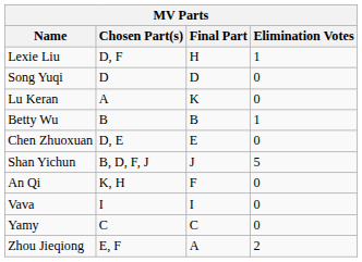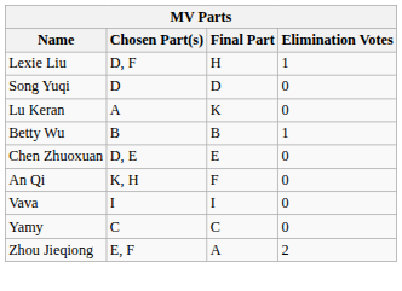 <table class="wikitable sortable">
 <tr>
 <th colspan="4">MV Parts</th>
 </tr>
 <tr>
 <th class=unsortable>Name</th>
 <th class=unsortable>Chosen Part(s)</th>
 <th>Final Part</th>
 <th>Elimination Votes</th>
 </tr>
 <tr>
 <td>Lexie Liu</td>
 <td>D, F</td>
 <td>H</td>
 <td>1</td>
 </tr>
 <tr>
 <td>Song Yuqi</td>
 <td>D</td>
 <td>D</td>
 <td>0</td>
 </tr>
 <tr>
 <td>Lu Keran</td>
 <td>A</td>
 <td>K</td>
 <td>0</td>
 </tr>
 <tr>
 <td>Betty Wu</td>
 <td>B</td>
 <td>B</td>
 <td>1</td>
 </tr>
 <tr>
 <td>Chen Zhuoxuan</td>
 <td>D, E</td>
 <td>E</td>
 <td>0</td>
 </tr>
 <tr>
-<td>Shan Yichun</td>
-<td>B, D, F, J</td>
-<td>J</td>
-<td>5</td>
-</tr>
-<tr>
 <td>An Qi</td>
 <td>K, H</td>
 <td>F</td>
 <td>0</td>
 </tr>
 <tr>
 <td>Vava</td>
 <td>I</td>
 <td>I</td>
 <td>0</td>
 </tr>
 <tr>
 <td>Yamy</td>
 <td>C</td>
 <td>C</td>
 <td>0</td>
 </tr>
 <tr>
 <td>Zhou Jieqiong</td>
 <td>E, F</td>
 <td>A</td>
 <td>2</td>
 </tr>
 </table>
